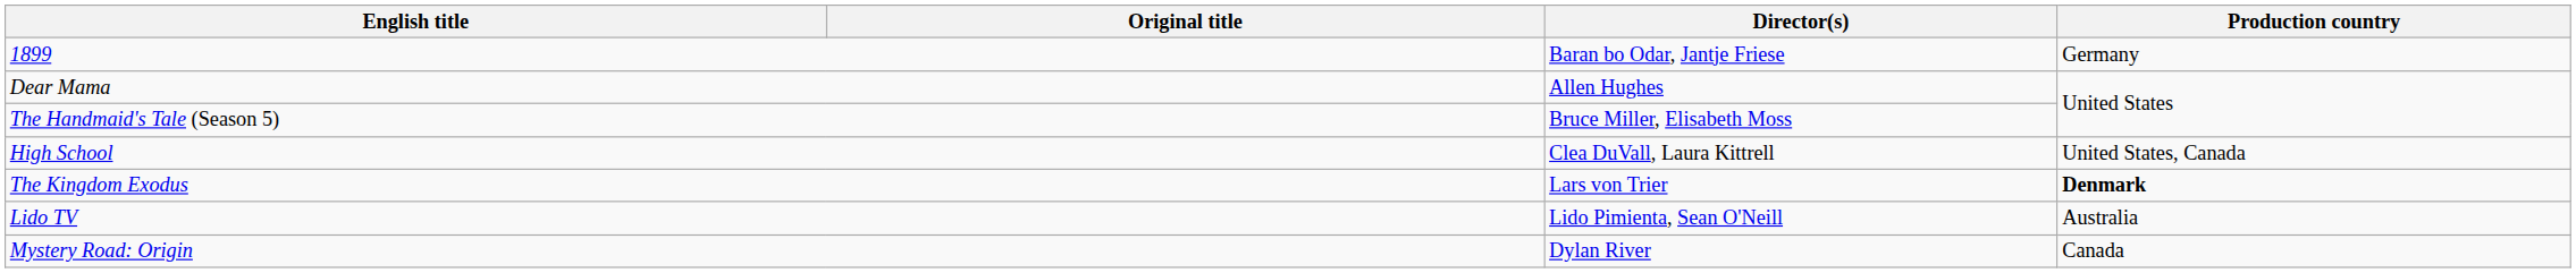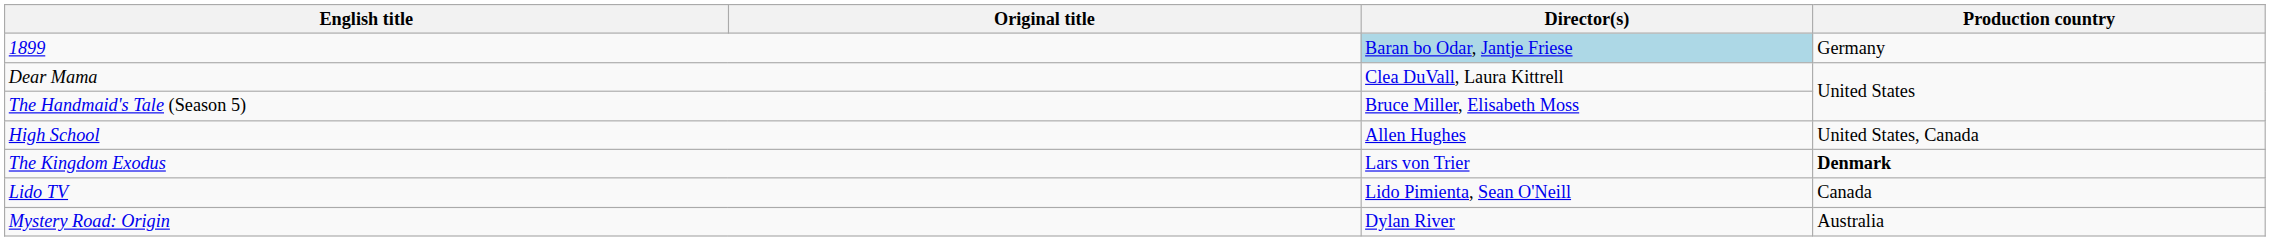 <table class="sortable wikitable" width="100%" cellpadding="5">
 <tr>
 <th scope="col" width="32%">English title</th>
 <th scope="col" width="28%">Original title</th>
 <th scope="col" width="20%">Director(s)</th>
 <th scope="col" width="20%">Production country</th>
 </tr>
 <tr>
 <td colspan=2><em><a href='#'>1899</a></em></td>
-<td><a href='#'>Baran bo Odar</a>, <a href='#'>Jantje Friese</a></td>
+<td style="background: lightblue;"><a href='#'>Baran bo Odar</a>, <a href='#'>Jantje Friese</a></td>
 <td>Germany</td>
 </tr>
 <tr>
 <td colspan=2><em>Dear Mama</em></td>
-<td><a href='#'>Allen Hughes</a></td>
+<td><a href='#'>Clea DuVall</a>, Laura Kittrell</td>
 <td rowspan="2">United States</td>
 </tr>
 <tr>
 <td colspan=2><em><a href='#'>The Handmaid's Tale</a></em> (Season 5)</td>
 <td><a href='#'>Bruce Miller</a>, <a href='#'>Elisabeth Moss</a></td>
 </tr>
 <tr>
 <td colspan=2><em><a href='#'>High School</a></em></td>
-<td><a href='#'>Clea DuVall</a>, Laura Kittrell</td>
+<td><a href='#'>Allen Hughes</a></td>
 <td>United States, Canada</td>
 </tr>
 <tr>
 <td colspan=2><em><a href='#'>The Kingdom Exodus</a></em></td>
 <td><a href='#'>Lars von Trier</a></td>
 <td><strong>Denmark</strong></td>
 </tr>
 <tr>
 <td colspan=2><em><a href='#'>Lido TV</a></em></td>
 <td><a href='#'>Lido Pimienta</a>, <a href='#'>Sean O'Neill</a></td>
-<td>Australia</td>
+<td>Canada</td>
 </tr>
 <tr>
 <td colspan=2><em><a href='#'>Mystery Road: Origin</a></em></td>
 <td><a href='#'>Dylan River</a></td>
-<td>Canada</td>
+<td>Australia</td>
 </tr>
 </table>
